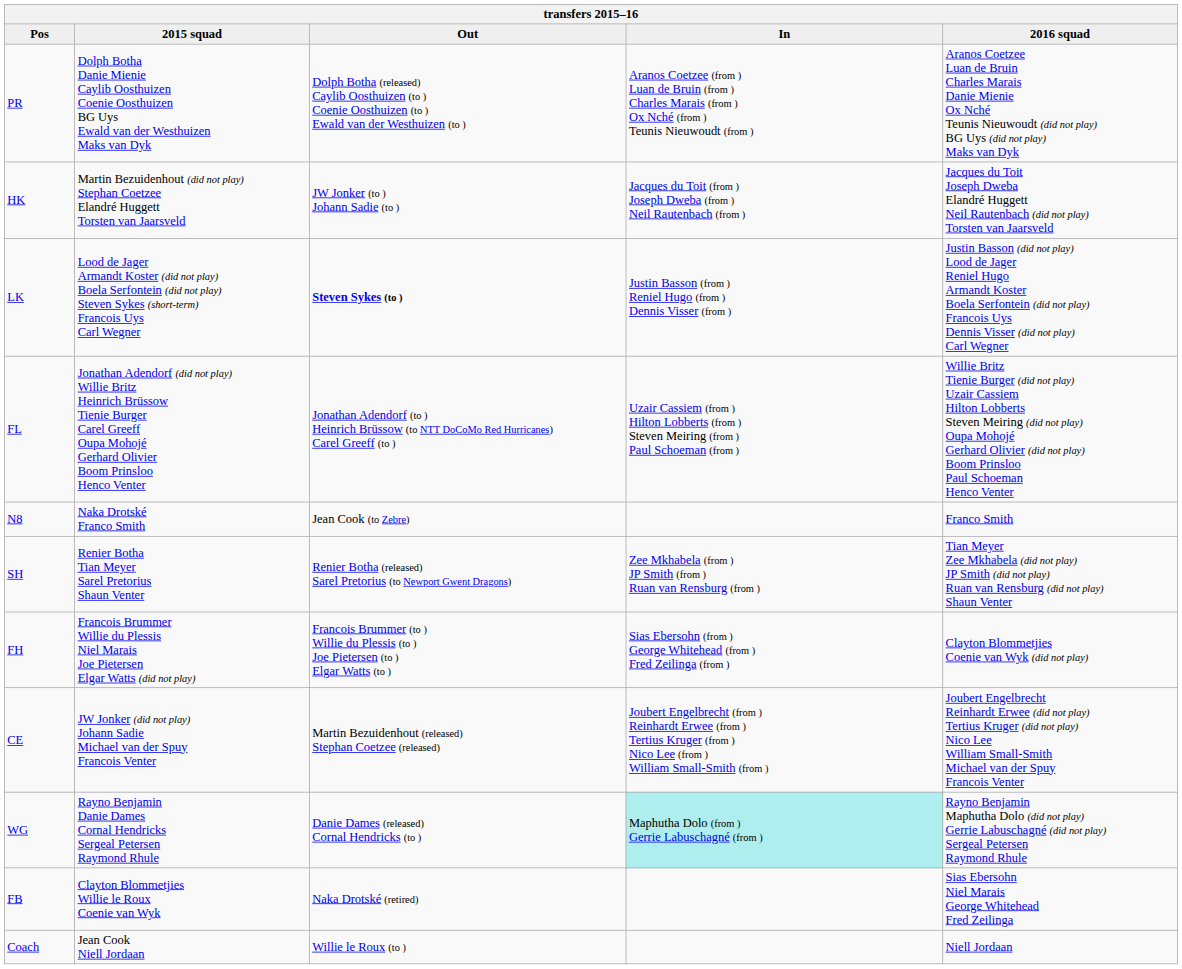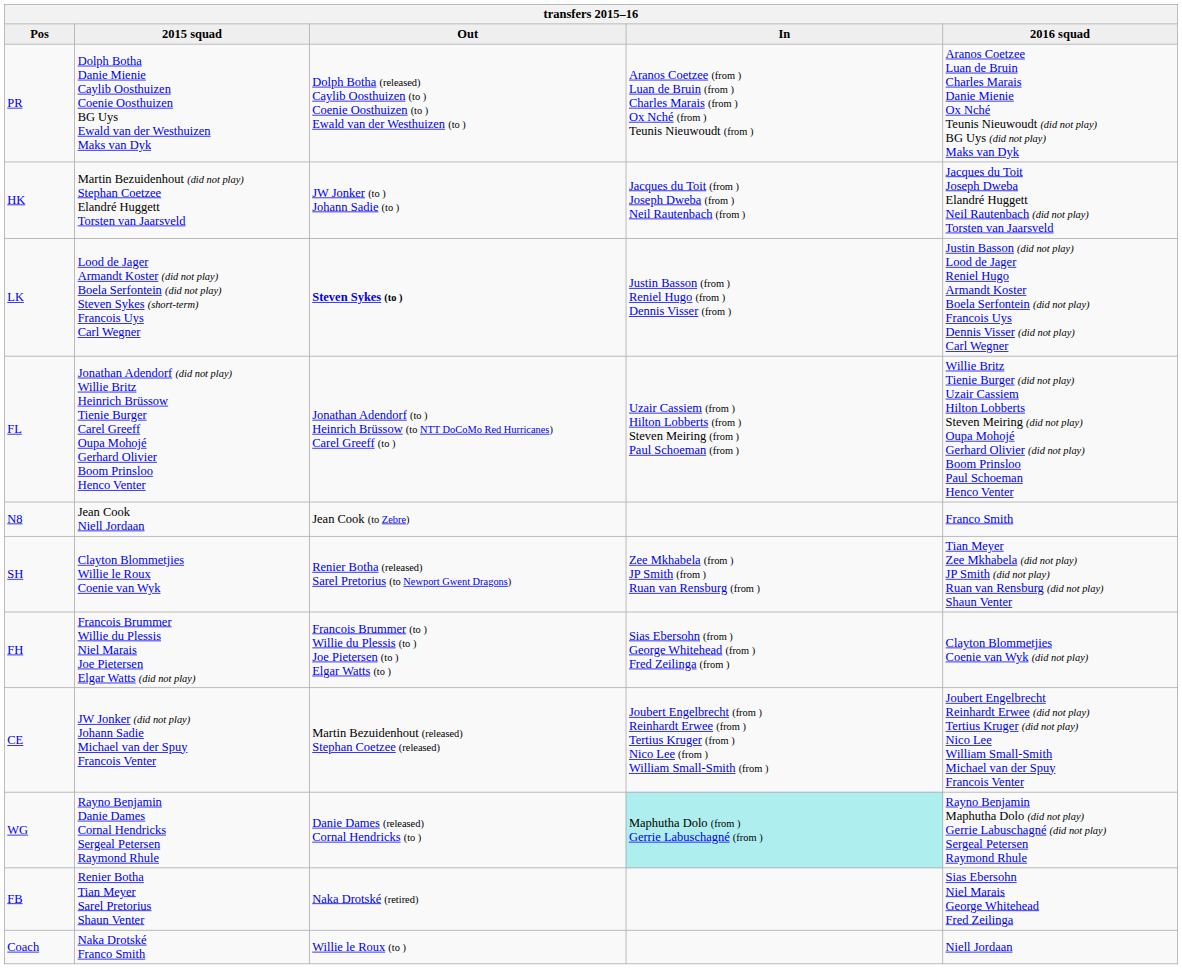 <table class="wikitable" style="text-align: left; width:95%">
 <tr>
 <th colspan="100%" style="text-align:center;"><strong> transfers 2015–16</strong></th>
 </tr>
 <tr>
 <th style="background:#efefef; width:6%;">Pos</th>
 <th style="background:#efefef; width:20%;">2015 squad</th>
 <th style="background:#efefef; width:27%;">Out</th>
 <th style="background:#efefef; width:27%;">In</th>
 <th style="background:#efefef; width:20%;">2016 squad</th>
 </tr>
 <tr>
 <td><a href='#'>PR</a></td>
 <td> <a href='#'>Dolph Botha</a><br><a href='#'>Danie Mienie</a><br><a href='#'>Caylib Oosthuizen</a><br><a href='#'>Coenie Oosthuizen</a><br>BG Uys<br><a href='#'>Ewald van der Westhuizen</a><br><a href='#'>Maks van Dyk</a></td>
 <td>  <a href='#'>Dolph Botha</a> <small>(released)</small><br> <a href='#'>Caylib Oosthuizen</a> <small>(to )</small><br> <a href='#'>Coenie Oosthuizen</a> <small>(to )</small><br> <a href='#'>Ewald van der Westhuizen</a> <small>(to )</small></td>
 <td>  <a href='#'>Aranos Coetzee</a> <small>(from )</small><br> <a href='#'>Luan de Bruin</a> <small>(from )</small><br> <a href='#'>Charles Marais</a> <small>(from )</small><br> <a href='#'>Ox Nché</a> <small>(from )</small><br> Teunis Nieuwoudt <small>(from )</small></td>
 <td> <a href='#'>Aranos Coetzee</a><br><a href='#'>Luan de Bruin</a><br><a href='#'>Charles Marais</a><br><a href='#'>Danie Mienie</a><br><a href='#'>Ox Nché</a><br>Teunis Nieuwoudt <small><em>(did not play)</em></small><br>BG Uys <small><em>(did not play)</em></small><br><a href='#'>Maks van Dyk</a></td>
 </tr>
 <tr>
 <td><a href='#'>HK</a></td>
 <td> Martin Bezuidenhout <small><em>(did not play)</em></small><br><a href='#'>Stephan Coetzee</a><br>Elandré Huggett<br><a href='#'>Torsten van Jaarsveld</a></td>
 <td>  <a href='#'>JW Jonker</a> <small>(to )</small><br> <a href='#'>Johann Sadie</a> <small>(to )</small></td>
 <td>  <a href='#'>Jacques du Toit</a> <small>(from )</small><br> <a href='#'>Joseph Dweba</a> <small>(from )</small><br> <a href='#'>Neil Rautenbach</a> <small>(from )</small></td>
 <td> <a href='#'>Jacques du Toit</a><br><a href='#'>Joseph Dweba</a><br>Elandré Huggett<br><a href='#'>Neil Rautenbach</a> <small><em>(did not play)</em></small><br><a href='#'>Torsten van Jaarsveld</a></td>
 </tr>
 <tr>
 <td><a href='#'>LK</a></td>
 <td> <a href='#'>Lood de Jager</a><br><a href='#'>Armandt Koster</a> <small><em>(did not play)</em></small><br><a href='#'>Boela Serfontein</a> <small><em>(did not play)</em></small><br><a href='#'>Steven Sykes</a> <small><em>(short-term)</em></small><br><a href='#'>Francois Uys</a><br><a href='#'>Carl Wegner</a></td>
 <td><strong>  <a href='#'>Steven Sykes</a> <small>(to )</small></strong></td>
 <td>  <a href='#'>Justin Basson</a> <small>(from )</small><br> <a href='#'>Reniel Hugo</a> <small>(from )</small><br> <a href='#'>Dennis Visser</a> <small>(from )</small></td>
 <td> <a href='#'>Justin Basson</a> <small><em>(did not play)</em></small><br><a href='#'>Lood de Jager</a><br><a href='#'>Reniel Hugo</a><br><a href='#'>Armandt Koster</a><br><a href='#'>Boela Serfontein</a> <small><em>(did not play)</em></small><br><a href='#'>Francois Uys</a><br><a href='#'>Dennis Visser</a> <small><em>(did not play)</em></small><br><a href='#'>Carl Wegner</a></td>
 </tr>
 <tr>
 <td><a href='#'>FL</a></td>
 <td> <a href='#'>Jonathan Adendorf</a> <small><em>(did not play)</em></small><br><a href='#'>Willie Britz</a><br><a href='#'>Heinrich Brüssow</a><br><a href='#'>Tienie Burger</a><br><a href='#'>Carel Greeff</a><br><a href='#'>Oupa Mohojé</a><br><a href='#'>Gerhard Olivier</a><br><a href='#'>Boom Prinsloo</a><br><a href='#'>Henco Venter</a></td>
 <td>  <a href='#'>Jonathan Adendorf</a> <small>(to )</small><br> <a href='#'>Heinrich Brüssow</a> <small>(to  <a href='#'>NTT DoCoMo Red Hurricanes</a>)</small><br> <a href='#'>Carel Greeff</a> <small>(to )</small></td>
 <td>  <a href='#'>Uzair Cassiem</a> <small>(from )</small><br> <a href='#'>Hilton Lobberts</a> <small>(from )</small><br> Steven Meiring <small>(from )</small><br> <a href='#'>Paul Schoeman</a> <small>(from )</small></td>
 <td> <a href='#'>Willie Britz</a><br><a href='#'>Tienie Burger</a> <small><em>(did not play)</em></small><br><a href='#'>Uzair Cassiem</a><br><a href='#'>Hilton Lobberts</a><br>Steven Meiring <small><em>(did not play)</em></small><br><a href='#'>Oupa Mohojé</a><br><a href='#'>Gerhard Olivier</a> <small><em>(did not play)</em></small><br><a href='#'>Boom Prinsloo</a><br><a href='#'>Paul Schoeman</a><br><a href='#'>Henco Venter</a></td>
 </tr>
 <tr>
 <td><a href='#'>N8</a></td>
-<td> <a href='#'>Naka Drotské</a><br><a href='#'>Franco Smith</a></td>
+<td> Jean Cook<br><a href='#'>Niell Jordaan</a></td>
 <td>  Jean Cook <small>(to  <a href='#'>Zebre</a>)</small></td>
 <td></td>
 <td> <a href='#'>Franco Smith</a></td>
 </tr>
 <tr>
 <td><a href='#'>SH</a></td>
-<td> <a href='#'>Renier Botha</a><br><a href='#'>Tian Meyer</a><br><a href='#'>Sarel Pretorius</a><br><a href='#'>Shaun Venter</a></td>
+<td> <a href='#'>Clayton Blommetjies</a><br><a href='#'>Willie le Roux</a><br><a href='#'>Coenie van Wyk</a></td>
 <td>  <a href='#'>Renier Botha</a> <small>(released)</small><br> <a href='#'>Sarel Pretorius</a> <small>(to  <a href='#'>Newport Gwent Dragons</a>)</small></td>
 <td>  <a href='#'>Zee Mkhabela</a> <small>(from )</small><br> <a href='#'>JP Smith</a> <small>(from )</small><br> <a href='#'>Ruan van Rensburg</a> <small>(from )</small></td>
 <td> <a href='#'>Tian Meyer</a><br><a href='#'>Zee Mkhabela</a> <small><em>(did not play)</em></small><br><a href='#'>JP Smith</a> <small><em>(did not play)</em></small><br><a href='#'>Ruan van Rensburg</a> <small><em>(did not play)</em></small><br><a href='#'>Shaun Venter</a></td>
 </tr>
 <tr>
 <td><a href='#'>FH</a></td>
 <td> <a href='#'>Francois Brummer</a><br><a href='#'>Willie du Plessis</a><br><a href='#'>Niel Marais</a><br><a href='#'>Joe Pietersen</a><br><a href='#'>Elgar Watts</a> <small><em>(did not play)</em></small></td>
 <td>  <a href='#'>Francois Brummer</a> <small>(to )</small><br> <a href='#'>Willie du Plessis</a> <small>(to )</small><br> <a href='#'>Joe Pietersen</a> <small>(to )</small><br> <a href='#'>Elgar Watts</a> <small>(to )</small></td>
 <td>  <a href='#'>Sias Ebersohn</a> <small>(from )</small><br> <a href='#'>George Whitehead</a> <small>(from )</small><br> <a href='#'>Fred Zeilinga</a> <small>(from )</small></td>
 <td> <a href='#'>Clayton Blommetjies</a><br><a href='#'>Coenie van Wyk</a> <small><em>(did not play)</em></small></td>
 </tr>
 <tr>
 <td><a href='#'>CE</a></td>
 <td> <a href='#'>JW Jonker</a> <small><em>(did not play)</em></small><br><a href='#'>Johann Sadie</a><br><a href='#'>Michael van der Spuy</a><br><a href='#'>Francois Venter</a></td>
 <td>  Martin Bezuidenhout <small>(released)</small><br> <a href='#'>Stephan Coetzee</a> <small>(released)</small></td>
 <td>  <a href='#'>Joubert Engelbrecht</a> <small>(from )</small><br> <a href='#'>Reinhardt Erwee</a> <small>(from )</small><br> <a href='#'>Tertius Kruger</a> <small>(from )</small><br> <a href='#'>Nico Lee</a> <small>(from )</small><br> <a href='#'>William Small-Smith</a> <small>(from )</small></td>
 <td> <a href='#'>Joubert Engelbrecht</a><br><a href='#'>Reinhardt Erwee</a> <small><em>(did not play)</em></small><br><a href='#'>Tertius Kruger</a> <small><em>(did not play)</em></small><br><a href='#'>Nico Lee</a><br><a href='#'>William Small-Smith</a><br><a href='#'>Michael van der Spuy</a><br><a href='#'>Francois Venter</a></td>
 </tr>
 <tr>
 <td><a href='#'>WG</a></td>
 <td> <a href='#'>Rayno Benjamin</a><br><a href='#'>Danie Dames</a><br><a href='#'>Cornal Hendricks</a><br><a href='#'>Sergeal Petersen</a><br><a href='#'>Raymond Rhule</a></td>
 <td>  <a href='#'>Danie Dames</a> <small>(released)</small><br> <a href='#'>Cornal Hendricks</a> <small>(to )</small></td>
 <td style="background: paleturquoise;">  Maphutha Dolo <small>(from )</small><br> <a href='#'>Gerrie Labuschagné</a> <small>(from )</small></td>
 <td> <a href='#'>Rayno Benjamin</a><br>Maphutha Dolo <small><em>(did not play)</em></small><br><a href='#'>Gerrie Labuschagné</a> <small><em>(did not play)</em></small><br><a href='#'>Sergeal Petersen</a><br><a href='#'>Raymond Rhule</a></td>
 </tr>
 <tr>
 <td><a href='#'>FB</a></td>
-<td> <a href='#'>Clayton Blommetjies</a><br><a href='#'>Willie le Roux</a><br><a href='#'>Coenie van Wyk</a></td>
+<td> <a href='#'>Renier Botha</a><br><a href='#'>Tian Meyer</a><br><a href='#'>Sarel Pretorius</a><br><a href='#'>Shaun Venter</a></td>
 <td>  <a href='#'>Naka Drotské</a> <small>(retired)</small></td>
 <td></td>
 <td> <a href='#'>Sias Ebersohn</a><br><a href='#'>Niel Marais</a><br><a href='#'>George Whitehead</a><br><a href='#'>Fred Zeilinga</a></td>
 </tr>
 <tr>
 <td><a href='#'>Coach</a></td>
-<td> Jean Cook<br><a href='#'>Niell Jordaan</a></td>
+<td> <a href='#'>Naka Drotské</a><br><a href='#'>Franco Smith</a></td>
 <td>  <a href='#'>Willie le Roux</a> <small>(to )</small></td>
 <td></td>
 <td> <a href='#'>Niell Jordaan</a></td>
 </tr>
 </table>
